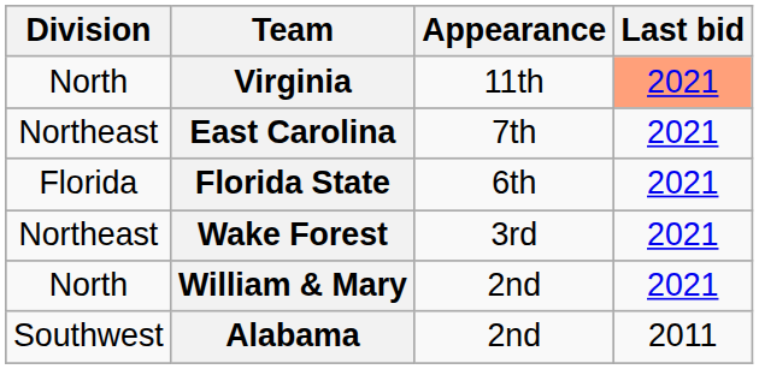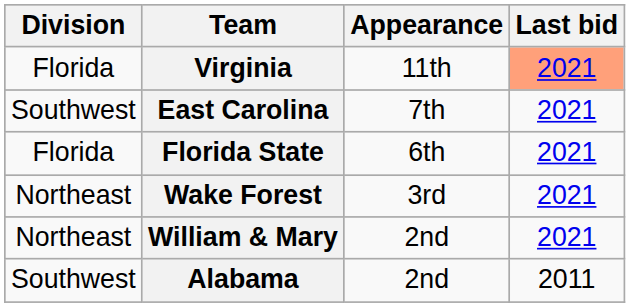 <table class="wikitable sortable" style="text-align:center">
 <tr>
 <th>Division</th>
 <th>Team</th>
 <th>Appearance</th>
 <th>Last bid</th>
 </tr>
 <tr>
-<td>North</td>
+<td>Florida</td>
 <th>Virginia</th>
 <td>11th</td>
 <td style="background: lightsalmon;"><a href='#'>2021</a></td>
 </tr>
 <tr>
-<td>Northeast</td>
+<td>Southwest</td>
 <th>East Carolina</th>
 <td>7th</td>
 <td><a href='#'>2021</a></td>
 </tr>
 <tr>
 <td>Florida</td>
 <th>Florida State</th>
 <td>6th</td>
 <td><a href='#'>2021</a></td>
 </tr>
 <tr>
 <td>Northeast</td>
 <th>Wake Forest</th>
 <td>3rd</td>
 <td><a href='#'>2021</a></td>
 </tr>
 <tr>
-<td>North</td>
+<td>Northeast</td>
 <th>William & Mary</th>
 <td>2nd</td>
 <td><a href='#'>2021</a></td>
 </tr>
 <tr>
 <td>Southwest</td>
 <th>Alabama</th>
 <td>2nd</td>
 <td>2011</td>
 </tr>
 </table>
